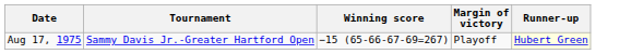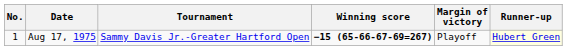 <table class="wikitable" style="font-size:95%;">
 <tr>
+<th>No.</th>
 <th>Date</th>
 <th>Tournament</th>
 <th>Winning score</th>
 <th>Margin of<br>victory</th>
 <th>Runner-up</th>
 </tr>
 <tr>
+<td align=center>1</td>
 <td>Aug 17, <a href='#'>1975</a></td>
 <td><a href='#'>Sammy Davis Jr.-Greater Hartford Open</a></td>
-<td>−15 (65-66-67-69=267)</td>
+<td><strong>−15 (65-66-67-69=267)</strong></td>
 <td>Playoff</td>
 <td style="background: lightyellow;"> <a href='#'>Hubert Green</a></td>
 </tr>
 </table>
